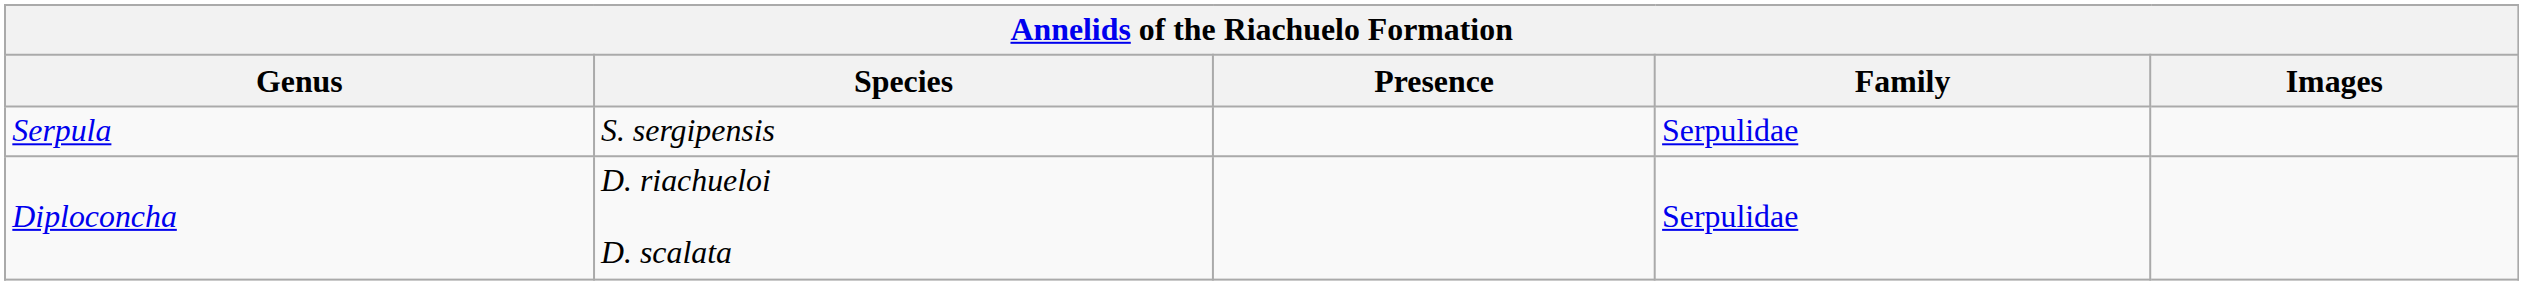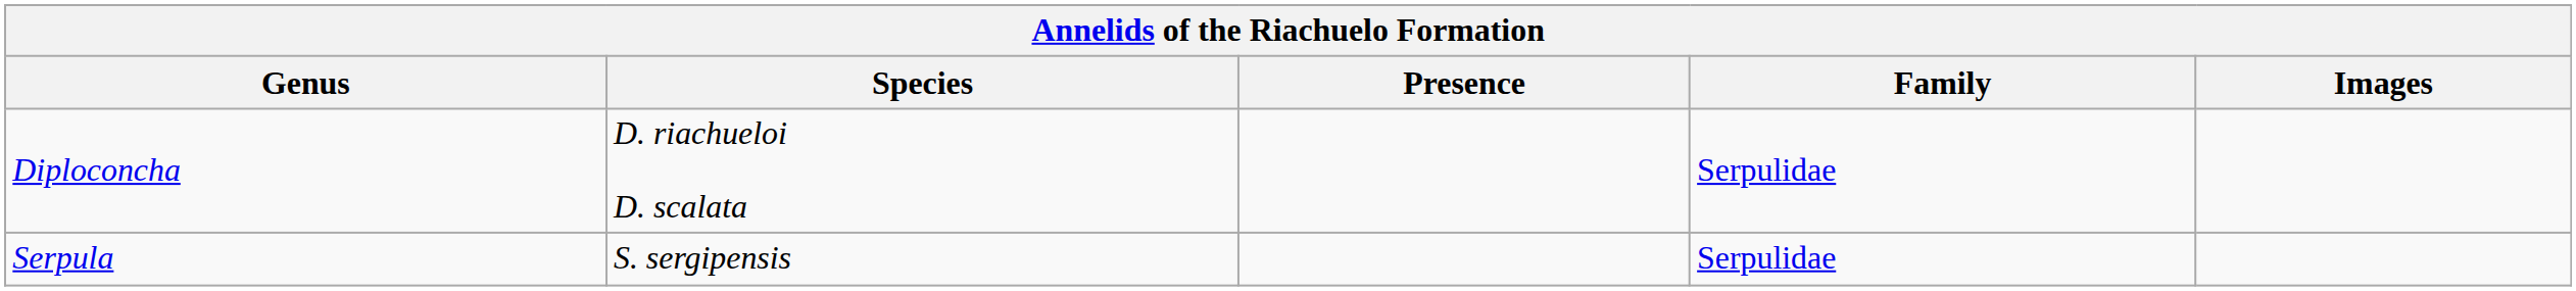 <table class="wikitable" align="center" width="100%">
 <tr>
 <th colspan="5" align="center"><strong><a href='#'>Annelids</a> of the Riachuelo Formation</strong></th>
 </tr>
 <tr>
 <th>Genus</th>
 <th>Species</th>
 <th>Presence</th>
 <th>Family</th>
 <th>Images</th>
 </tr>
 <tr>
+<td><em><a href='#'>Diploconcha</a></em></td>
+<td><em>D. riachueloi</em><br><br><em>D. scalata</em></td>
+<td></td>
+<td><a href='#'>Serpulidae</a></td>
+<td></td>
+</tr>
+<tr>
 <td><em><a href='#'>Serpula</a></em></td>
 <td><em>S. sergipensis</em></td>
 <td></td>
 <td><a href='#'>Serpulidae</a></td>
 <td></td>
 </tr>
-<tr>
-<td><em><a href='#'>Diploconcha</a></em></td>
-<td><em>D. riachueloi</em><br><br><em>D. scalata</em></td>
-<td></td>
-<td><a href='#'>Serpulidae</a></td>
-<td></td>
-</tr>
 </table>
